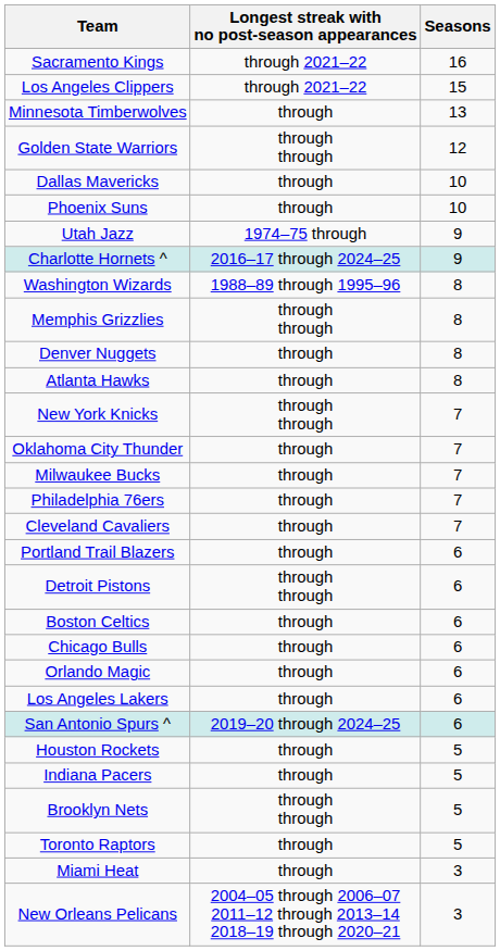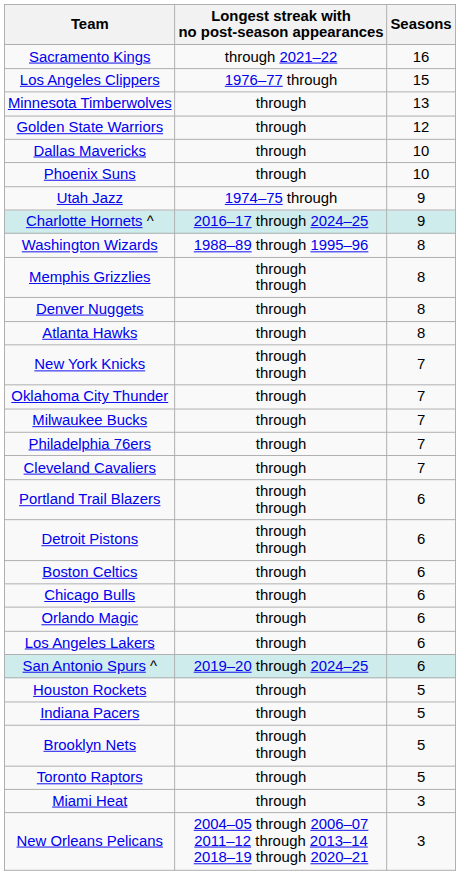 <table class="wikitable sortable" style="text-align:center">
 <tr>
 <th>Team</th>
 <th>Longest streak with<br> no post-season appearances</th>
 <th>Seasons</th>
 </tr>
 <tr>
 <td><a href='#'>Sacramento Kings</a></td>
 <td> through <a href='#'>2021–22</a></td>
 <td>16</td>
 </tr>
 <tr>
 <td><a href='#'>Los Angeles Clippers</a></td>
-<td> through <a href='#'>2021–22</a></td>
+<td><a href='#'>1976–77</a> through </td>
 <td>15</td>
 </tr>
 <tr>
 <td><a href='#'>Minnesota Timberwolves</a></td>
 <td> through </td>
 <td>13</td>
 </tr>
 <tr>
 <td><a href='#'>Golden State Warriors</a></td>
-<td> through  <br> through </td>
+<td> through </td>
 <td>12</td>
 </tr>
 <tr>
 <td><a href='#'>Dallas Mavericks</a></td>
 <td> through </td>
 <td>10</td>
 </tr>
 <tr>
 <td><a href='#'>Phoenix Suns</a></td>
 <td> through </td>
 <td>10</td>
 </tr>
 <tr>
 <td><a href='#'>Utah Jazz</a></td>
 <td><a href='#'>1974–75</a> through </td>
 <td>9</td>
 </tr>
 <tr>
 <td style="background:#CFECEC"><a href='#'>Charlotte Hornets</a>  ^</td>
 <td style="background:#CFECEC"><a href='#'>2016–17</a> through <a href='#'>2024–25</a></td>
 <td style="background:#CFECEC">9</td>
 </tr>
 <tr>
 <td><a href='#'>Washington Wizards</a></td>
 <td><a href='#'>1988–89</a> through <a href='#'>1995–96</a></td>
 <td>8</td>
 </tr>
 <tr>
 <td><a href='#'>Memphis Grizzlies</a></td>
 <td> through  <br> through </td>
 <td>8</td>
 </tr>
 <tr>
 <td><a href='#'>Denver Nuggets</a></td>
 <td> through </td>
 <td>8</td>
 </tr>
 <tr>
 <td><a href='#'>Atlanta Hawks</a></td>
 <td> through </td>
 <td>8</td>
 </tr>
 <tr>
 <td><a href='#'>New York Knicks</a></td>
 <td> through <br>   through </td>
 <td>7</td>
 </tr>
 <tr>
 <td><a href='#'>Oklahoma City Thunder</a> </td>
 <td> through </td>
 <td>7</td>
 </tr>
 <tr>
 <td><a href='#'>Milwaukee Bucks</a></td>
 <td> through </td>
 <td>7</td>
 </tr>
 <tr>
 <td><a href='#'>Philadelphia 76ers</a></td>
 <td> through </td>
 <td>7</td>
 </tr>
 <tr>
 <td><a href='#'>Cleveland Cavaliers</a></td>
 <td> through </td>
 <td>7</td>
 </tr>
 <tr>
 <td><a href='#'>Portland Trail Blazers</a></td>
-<td> through </td>
+<td> through  <br> through </td>
 <td>6</td>
 </tr>
 <tr>
 <td><a href='#'>Detroit Pistons</a></td>
 <td> through <br>  through </td>
 <td>6</td>
 </tr>
 <tr>
 <td><a href='#'>Boston Celtics</a></td>
 <td> through </td>
 <td>6</td>
 </tr>
 <tr>
 <td><a href='#'>Chicago Bulls</a></td>
 <td> through </td>
 <td>6</td>
 </tr>
 <tr>
 <td><a href='#'>Orlando Magic</a></td>
 <td> through </td>
 <td>6</td>
 </tr>
 <tr>
 <td><a href='#'>Los Angeles Lakers</a></td>
 <td> through </td>
 <td>6</td>
 </tr>
 <tr>
 <td style="background:#CFECEC"><a href='#'>San Antonio Spurs</a>  ^</td>
 <td style="background:#CFECEC"><a href='#'>2019–20</a> through <a href='#'>2024–25</a></td>
 <td style="background:#CFECEC">6</td>
 </tr>
 <tr>
 <td><a href='#'>Houston Rockets</a></td>
 <td> through </td>
 <td>5</td>
 </tr>
 <tr>
 <td><a href='#'>Indiana Pacers</a></td>
 <td> through </td>
 <td>5</td>
 </tr>
 <tr>
 <td><a href='#'>Brooklyn Nets</a></td>
 <td> through  <br> through </td>
 <td>5</td>
 </tr>
 <tr>
 <td><a href='#'>Toronto Raptors</a></td>
 <td> through </td>
 <td>5</td>
 </tr>
 <tr>
 <td><a href='#'>Miami Heat</a></td>
 <td> through </td>
 <td>3</td>
 </tr>
 <tr>
 <td><a href='#'>New Orleans Pelicans</a></td>
 <td><a href='#'>2004–05</a> through <a href='#'>2006–07</a><br> <a href='#'>2011–12</a> through <a href='#'>2013–14</a><br> <a href='#'>2018–19</a> through <a href='#'>2020–21</a></td>
 <td>3</td>
 </tr>
 </table>
